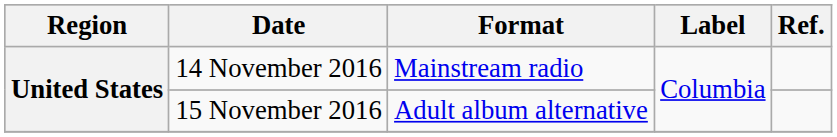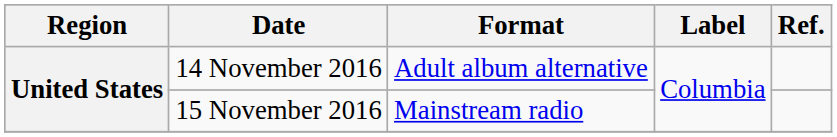 <table class="wikitable sortable plainrowheaders">
 <tr>
 <th scope="col">Region</th>
 <th scope="col">Date</th>
 <th scope="col">Format</th>
 <th scope="col">Label</th>
 <th scope="col">Ref.</th>
 </tr>
 <tr>
 <th scope="row" rowspan="2">United States</th>
 <td>14 November 2016</td>
-<td><a href='#'>Mainstream radio</a></td>
+<td><a href='#'>Adult album alternative</a></td>
 <td rowspan="2"><a href='#'>Columbia</a></td>
 <td style="text-align:center;"></td>
 </tr>
 <tr>
 <td>15 November 2016</td>
-<td><a href='#'>Adult album alternative</a></td>
+<td><a href='#'>Mainstream radio</a></td>
 <td style="text-align:center;"></td>
 </tr>
 <tr>
 </tr>
 </table>
